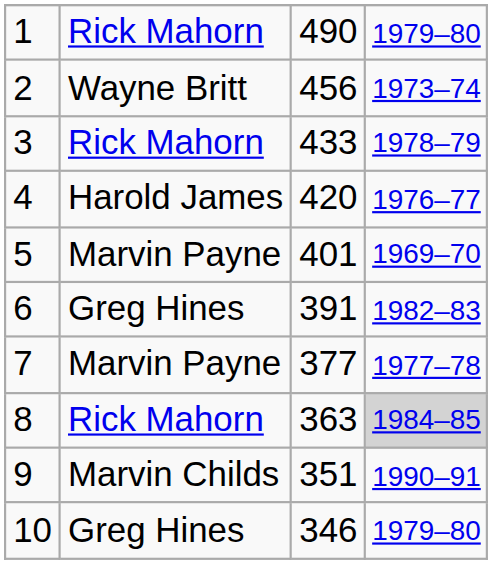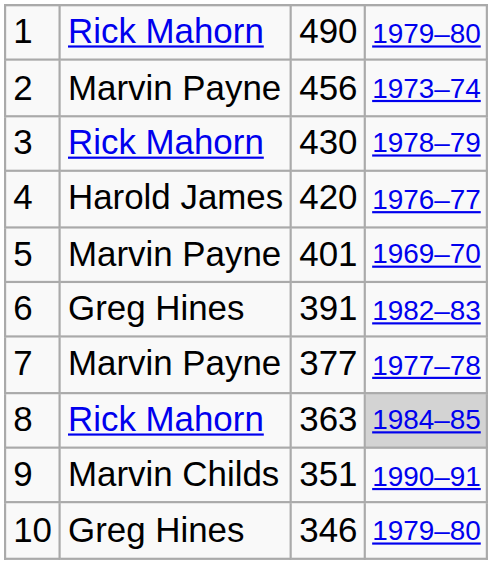 <table class="wikitable">
 <tr>
 </tr>
 <tr>
 <td>1</td>
 <td><a href='#'>Rick Mahorn</a></td>
 <td>490</td>
 <td style="font-size:80%;"><a href='#'>1979–80</a></td>
 </tr>
 <tr>
 <td>2</td>
-<td>Wayne Britt</td>
+<td>Marvin Payne</td>
 <td>456</td>
 <td style="font-size:80%;"><a href='#'>1973–74</a></td>
 </tr>
 <tr>
 <td>3</td>
 <td><a href='#'>Rick Mahorn</a></td>
-<td>433</td>
+<td>430</td>
 <td style="font-size:80%;"><a href='#'>1978–79</a></td>
 </tr>
 <tr>
 <td>4</td>
 <td>Harold James</td>
 <td>420</td>
 <td style="font-size:80%;"><a href='#'>1976–77</a></td>
 </tr>
 <tr>
 <td>5</td>
 <td>Marvin Payne</td>
 <td>401</td>
 <td style="font-size:80%;"><a href='#'>1969–70</a></td>
 </tr>
 <tr>
 <td>6</td>
 <td>Greg Hines</td>
 <td>391</td>
 <td style="font-size:80%;"><a href='#'>1982–83</a></td>
 </tr>
 <tr>
 <td>7</td>
 <td>Marvin Payne</td>
 <td>377</td>
 <td style="font-size:80%;"><a href='#'>1977–78</a></td>
 </tr>
 <tr>
 <td>8</td>
 <td><a href='#'>Rick Mahorn</a></td>
 <td>363</td>
 <td style="background: lightgrey; font-size:80%;"><a href='#'>1984–85</a></td>
 </tr>
 <tr>
 <td>9</td>
 <td>Marvin Childs</td>
 <td>351</td>
 <td style="font-size:80%;"><a href='#'>1990–91</a></td>
 </tr>
 <tr>
 <td>10</td>
 <td>Greg Hines</td>
 <td>346</td>
 <td style="font-size:80%;"><a href='#'>1979–80</a></td>
 </tr>
 </table>
